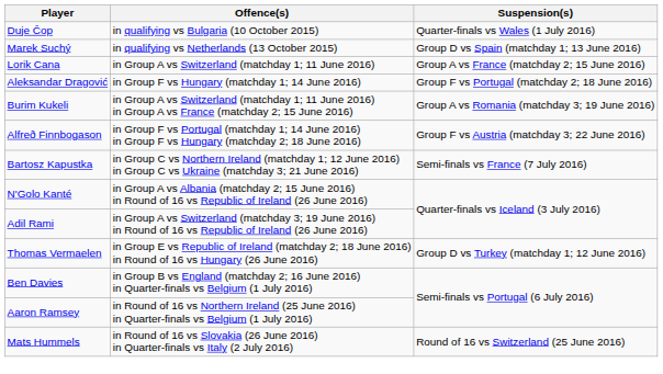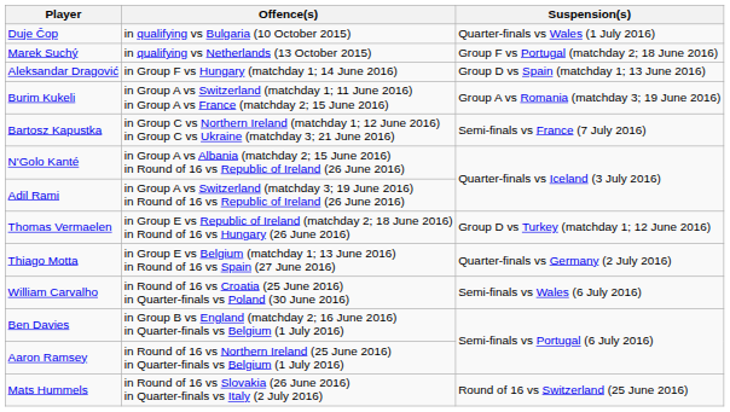 <table class="wikitable sortable">
 <tr>
 <th>Player</th>
 <th>Offence(s)</th>
 <th>Suspension(s)</th>
 </tr>
 <tr>
 <td> <a href='#'>Duje Čop</a></td>
 <td> in <a href='#'>qualifying</a> vs <a href='#'>Bulgaria</a> (10 October 2015)</td>
 <td>Quarter-finals vs <a href='#'>Wales</a> (1 July 2016)</td>
 </tr>
 <tr>
 <td> <a href='#'>Marek Suchý</a></td>
 <td> in <a href='#'>qualifying</a> vs <a href='#'>Netherlands</a> (13 October 2015)</td>
-<td>Group D vs <a href='#'>Spain</a> (matchday 1; 13 June 2016)</td>
-</tr>
-<tr>
-<td> <a href='#'>Lorik Cana</a></td>
-<td> in Group A vs <a href='#'>Switzerland</a> (matchday 1; 11 June 2016)</td>
-<td>Group A vs <a href='#'>France</a> (matchday 2; 15 June 2016)</td>
+<td>Group F vs <a href='#'>Portugal</a> (matchday 2; 18 June 2016)</td>
 </tr>
 <tr>
 <td> <a href='#'>Aleksandar Dragović</a></td>
 <td> in Group F vs <a href='#'>Hungary</a> (matchday 1; 14 June 2016)</td>
-<td>Group F vs <a href='#'>Portugal</a> (matchday 2; 18 June 2016)</td>
+<td>Group D vs <a href='#'>Spain</a> (matchday 1; 13 June 2016)</td>
 </tr>
 <tr>
 <td> <a href='#'>Burim Kukeli</a></td>
 <td> in Group A vs <a href='#'>Switzerland</a> (matchday 1; 11 June 2016)<br> in Group A vs <a href='#'>France</a> (matchday 2; 15 June 2016)</td>
 <td>Group A vs <a href='#'>Romania</a> (matchday 3; 19 June 2016)</td>
-</tr>
-<tr>
-<td> <a href='#'>Alfreð Finnbogason</a></td>
-<td> in Group F vs <a href='#'>Portugal</a> (matchday 1; 14 June 2016)<br> in Group F vs <a href='#'>Hungary</a> (matchday 2; 18 June 2016)</td>
-<td>Group F vs <a href='#'>Austria</a> (matchday 3; 22 June 2016)</td>
 </tr>
 <tr>
 <td> <a href='#'>Bartosz Kapustka</a></td>
 <td> in Group C vs <a href='#'>Northern Ireland</a> (matchday 1; 12 June 2016)<br> in Group C vs <a href='#'>Ukraine</a> (matchday 3; 21 June 2016)</td>
 <td>Semi-finals vs <a href='#'>France</a> (7 July 2016)</td>
 </tr>
 <tr>
 <td> <a href='#'>N'Golo Kanté</a></td>
 <td> in Group A vs <a href='#'>Albania</a> (matchday 2; 15 June 2016)<br> in Round of 16 vs <a href='#'>Republic of Ireland</a> (26 June 2016)</td>
 <td rowspan="2">Quarter-finals vs <a href='#'>Iceland</a> (3 July 2016)</td>
 </tr>
 <tr>
 <td> <a href='#'>Adil Rami</a></td>
 <td> in Group A vs <a href='#'>Switzerland</a> (matchday 3; 19 June 2016)<br> in Round of 16 vs <a href='#'>Republic of Ireland</a> (26 June 2016)</td>
 </tr>
 <tr>
 <td> <a href='#'>Thomas Vermaelen</a></td>
 <td> in Group E vs <a href='#'>Republic of Ireland</a> (matchday 2; 18 June 2016)<br> in Round of 16 vs <a href='#'>Hungary</a> (26 June 2016)</td>
 <td>Group D vs <a href='#'>Turkey</a> (matchday 1; 12 June 2016)</td>
 </tr>
 <tr>
+<td> <a href='#'>Thiago Motta</a></td>
+<td> in Group E vs <a href='#'>Belgium</a> (matchday 1; 13 June 2016)<br> in Round of 16 vs <a href='#'>Spain</a> (27 June 2016)</td>
+<td>Quarter-finals vs <a href='#'>Germany</a> (2 July 2016)</td>
+</tr>
+<tr>
+<td> <a href='#'>William Carvalho</a></td>
+<td> in Round of 16 vs <a href='#'>Croatia</a> (25 June 2016)<br> in Quarter-finals vs <a href='#'>Poland</a> (30 June 2016)</td>
+<td>Semi-finals vs <a href='#'>Wales</a> (6 July 2016)</td>
+</tr>
+<tr>
 <td> <a href='#'>Ben Davies</a></td>
 <td> in Group B vs <a href='#'>England</a> (matchday 2; 16 June 2016)<br> in Quarter-finals vs <a href='#'>Belgium</a> (1 July 2016)</td>
 <td rowspan="2">Semi-finals vs <a href='#'>Portugal</a> (6 July 2016)</td>
 </tr>
 <tr>
 <td> <a href='#'>Aaron Ramsey</a></td>
 <td> in Round of 16 vs <a href='#'>Northern Ireland</a> (25 June 2016)<br> in Quarter-finals vs <a href='#'>Belgium</a> (1 July 2016)</td>
 </tr>
 <tr>
 <td> <a href='#'>Mats Hummels</a></td>
 <td> in Round of 16 vs <a href='#'>Slovakia</a> (26 June 2016)<br> in Quarter-finals vs <a href='#'>Italy</a> (2 July 2016)</td>
 <td>Round of 16 vs <a href='#'>Switzerland</a> (25 June 2016)</td>
 </tr>
 </table>
